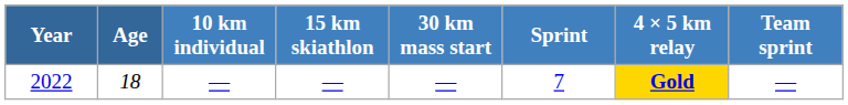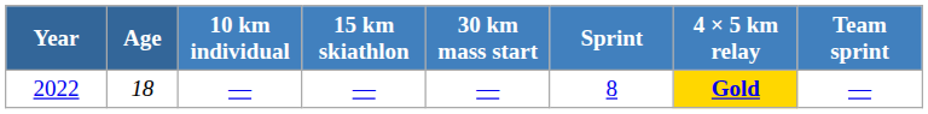 <table class="wikitable" style="font-size:95%; text-align:center; border:grey solid 1px; border-collapse:collapse; background:#ffffff;">
 <tr>
 <th style="background-color:#369; color:white; width:60px;"> Year </th>
 <th style="background-color:#369; color:white; width:40px;"> Age </th>
 <th style="background-color:#4180be; color:white; width:75px;"> 10 km <br> individual </th>
 <th style="background-color:#4180be; color:white; width:75px;"> 15 km <br> skiathlon </th>
 <th style="background-color:#4180be; color:white; width:75px;"> 30 km <br> mass start </th>
 <th style="background-color:#4180be; color:white; width:75px;"> Sprint </th>
 <th style="background-color:#4180be; color:white; width:75px;"> 4 × 5 km <br> relay </th>
 <th style="background-color:#4180be; color:white; width:75px;"> Team <br> sprint </th>
 </tr>
 <tr>
 <td><a href='#'>2022</a></td>
 <td><em>18</em></td>
 <td><a href='#'>—</a></td>
 <td><a href='#'>—</a></td>
 <td><a href='#'>—</a></td>
-<td><a href='#'>7</a></td>
+<td><a href='#'>8</a></td>
 <td style="background:gold;"><a href='#'><strong>Gold</strong></a></td>
 <td><a href='#'>—</a></td>
 </tr>
 </table>
